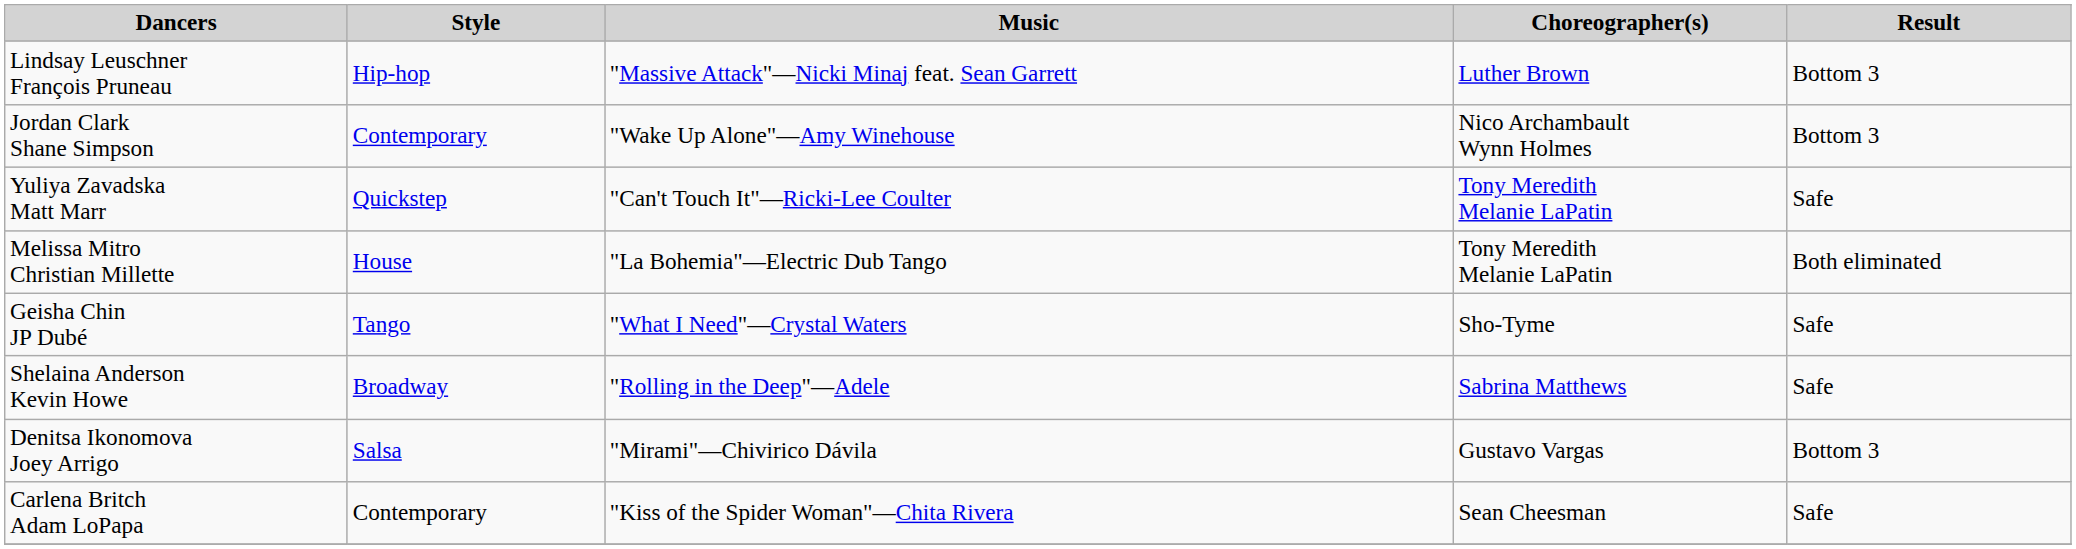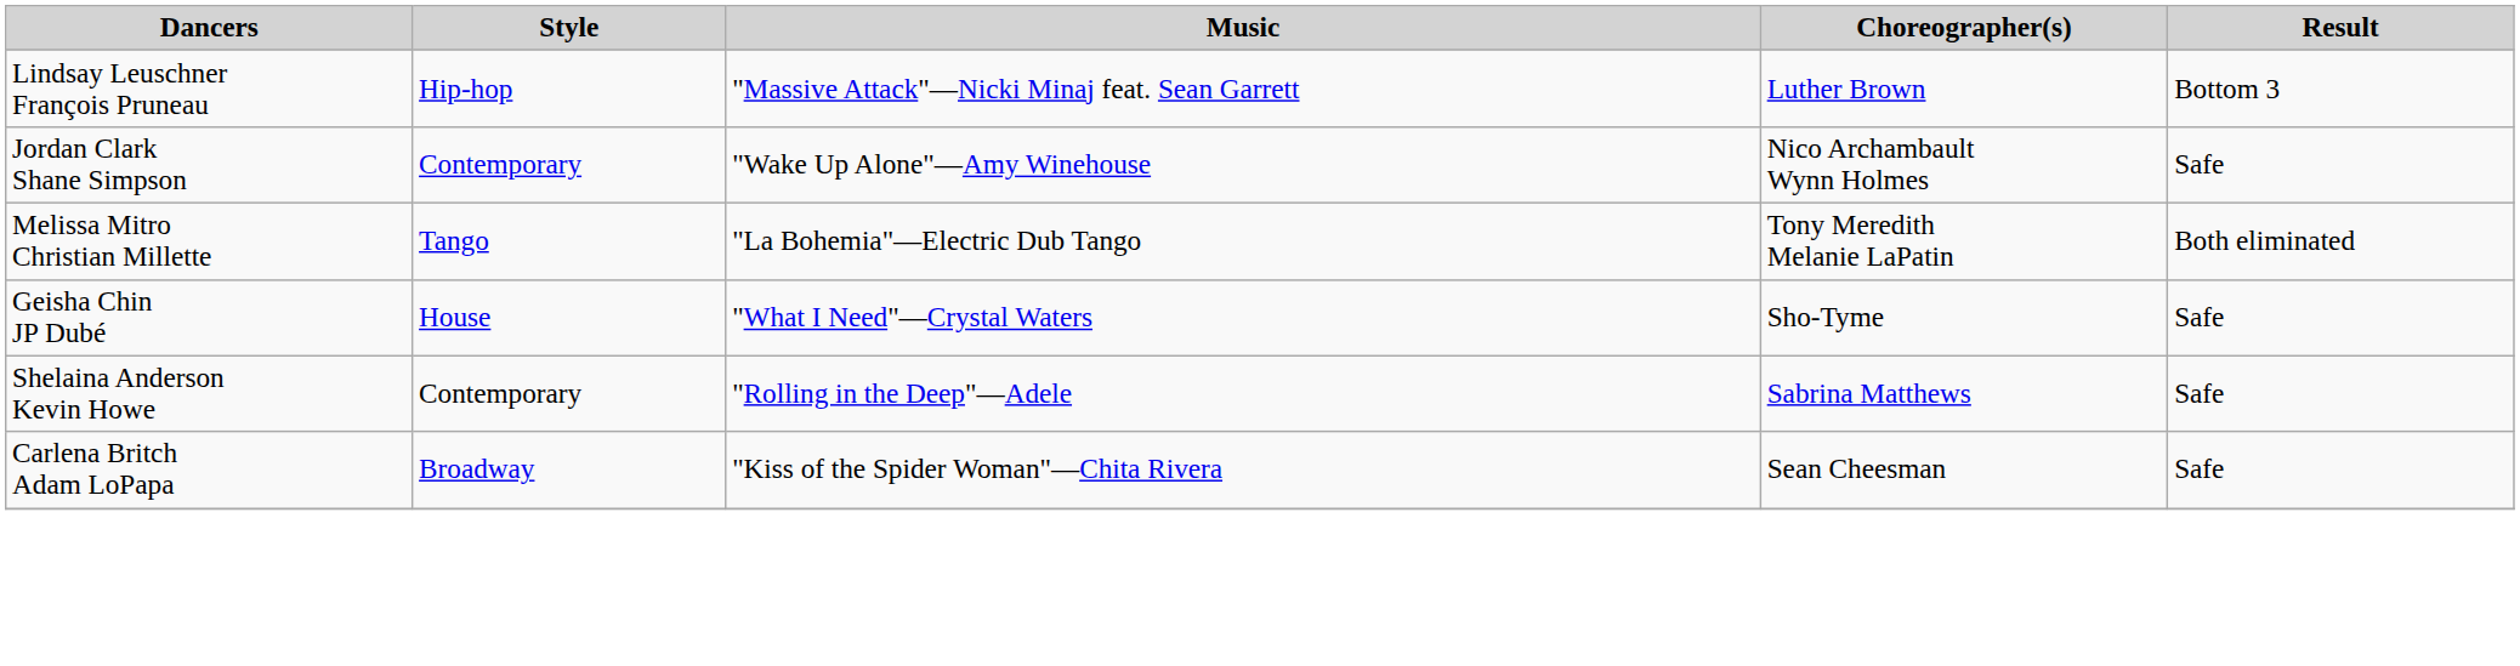 <table class="wikitable" width="90%">
 <tr bgcolor="lightgrey">
 <td align="center"><strong>Dancers</strong></td>
 <td align="center"><strong>Style</strong></td>
 <td align="center"><strong>Music</strong></td>
 <td align="center"><strong>Choreographer(s)</strong></td>
 <td align="center"><strong>Result</strong></td>
 </tr>
 <tr>
 <td>Lindsay Leuschner<br>François Pruneau</td>
 <td><a href='#'>Hip-hop</a></td>
 <td>"<a href='#'>Massive Attack</a>"—<a href='#'>Nicki Minaj</a> feat. <a href='#'>Sean Garrett</a></td>
 <td><a href='#'>Luther Brown</a></td>
 <td>Bottom 3</td>
 </tr>
 <tr>
 <td>Jordan Clark<br>Shane Simpson</td>
 <td><a href='#'>Contemporary</a></td>
 <td>"Wake Up Alone"—<a href='#'>Amy Winehouse</a></td>
 <td>Nico Archambault<br>Wynn Holmes</td>
-<td>Bottom 3</td>
-</tr>
-<tr>
-<td>Yuliya Zavadska<br>Matt Marr</td>
-<td><a href='#'>Quickstep</a></td>
-<td>"Can't Touch It"—<a href='#'>Ricki-Lee Coulter</a></td>
-<td><a href='#'>Tony Meredith</a><br><a href='#'>Melanie LaPatin</a></td>
 <td>Safe</td>
 </tr>
 <tr>
 <td>Melissa Mitro<br>Christian Millette</td>
-<td><a href='#'>House</a></td>
+<td><a href='#'>Tango</a></td>
 <td>"La Bohemia"—Electric Dub Tango</td>
 <td>Tony Meredith<br>Melanie LaPatin</td>
 <td>Both eliminated</td>
 </tr>
 <tr>
 <td>Geisha Chin<br>JP Dubé</td>
-<td><a href='#'>Tango</a></td>
+<td><a href='#'>House</a></td>
 <td>"<a href='#'>What I Need</a>"—<a href='#'>Crystal Waters</a></td>
 <td>Sho-Tyme</td>
 <td>Safe</td>
 </tr>
 <tr>
 <td>Shelaina Anderson<br>Kevin Howe</td>
-<td><a href='#'>Broadway</a></td>
+<td>Contemporary</td>
 <td>"<a href='#'>Rolling in the Deep</a>"—<a href='#'>Adele</a></td>
 <td><a href='#'>Sabrina Matthews</a></td>
 <td>Safe</td>
 </tr>
 <tr>
-<td>Denitsa Ikonomova<br>Joey Arrigo</td>
-<td><a href='#'>Salsa</a></td>
-<td>"Mirami"—Chivirico Dávila</td>
-<td>Gustavo Vargas</td>
-<td>Bottom 3</td>
-</tr>
-<tr>
 <td>Carlena Britch<br>Adam LoPapa</td>
-<td>Contemporary</td>
+<td><a href='#'>Broadway</a></td>
 <td>"Kiss of the Spider Woman"—<a href='#'>Chita Rivera</a></td>
 <td>Sean Cheesman</td>
 <td>Safe</td>
 </tr>
 <tr>
 </tr>
 </table>
